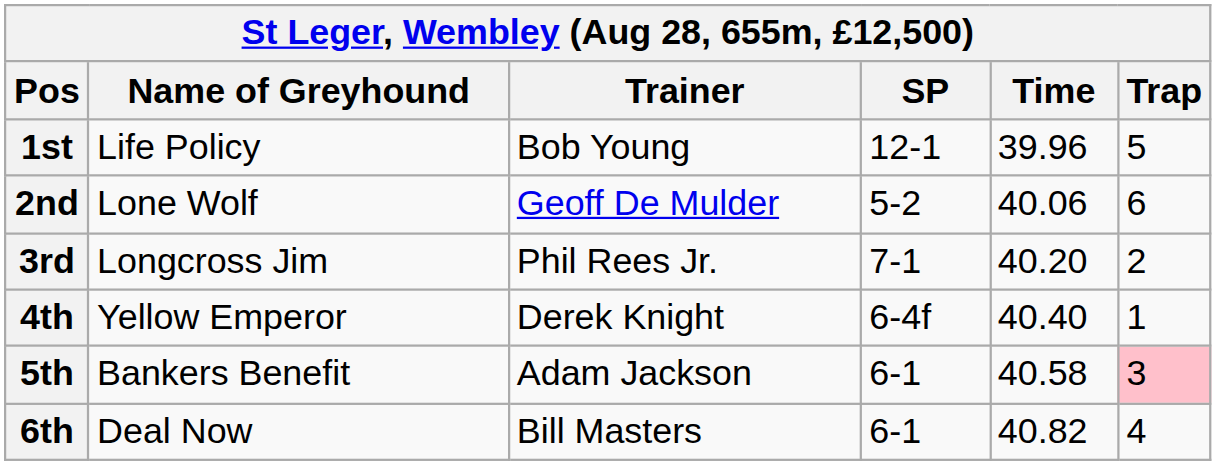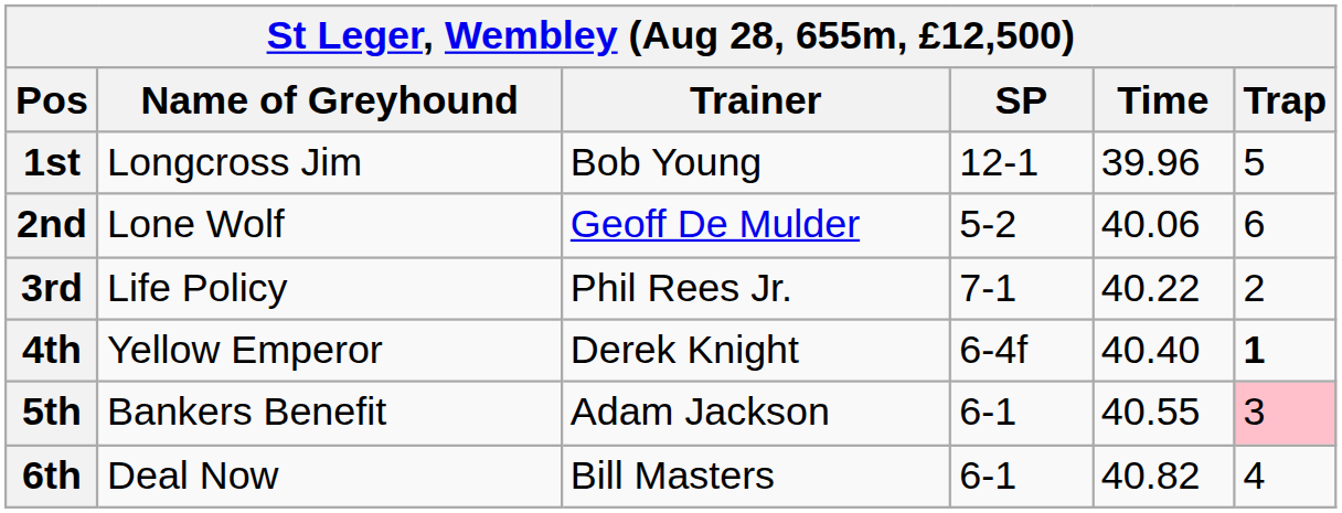 <table class="wikitable">
 <tr>
 <th colspan="6"><a href='#'>St Leger</a>, <a href='#'>Wembley</a> (Aug 28, 655m, £12,500)</th>
 </tr>
 <tr>
 <th width=30>Pos</th>
 <th width=180>Name of Greyhound</th>
 <th width=150>Trainer</th>
 <th width=50>SP</th>
 <th width=50>Time</th>
 <th width=30>Trap</th>
 </tr>
 <tr>
 <th>1st</th>
-<td>Life Policy</td>
+<td>Longcross Jim</td>
 <td>Bob Young</td>
 <td>12-1</td>
 <td>39.96</td>
 <td>5</td>
 </tr>
 <tr>
 <th>2nd</th>
 <td>Lone Wolf</td>
 <td><a href='#'>Geoff De Mulder</a></td>
 <td>5-2</td>
 <td>40.06</td>
 <td>6</td>
 </tr>
 <tr>
 <th>3rd</th>
-<td>Longcross Jim</td>
+<td>Life Policy</td>
 <td>Phil Rees Jr.</td>
 <td>7-1</td>
-<td>40.20</td>
+<td>40.22</td>
 <td>2</td>
 </tr>
 <tr>
 <th>4th</th>
 <td>Yellow Emperor</td>
 <td>Derek Knight</td>
 <td>6-4f</td>
 <td>40.40</td>
-<td>1</td>
+<td><strong>1</strong></td>
 </tr>
 <tr>
 <th>5th</th>
 <td>Bankers Benefit</td>
 <td>Adam Jackson</td>
 <td>6-1</td>
-<td>40.58</td>
+<td>40.55</td>
 <td style="background: pink;">3</td>
 </tr>
 <tr>
 <th>6th</th>
 <td>Deal Now</td>
 <td>Bill Masters</td>
 <td>6-1</td>
 <td>40.82</td>
 <td>4</td>
 </tr>
 </table>
